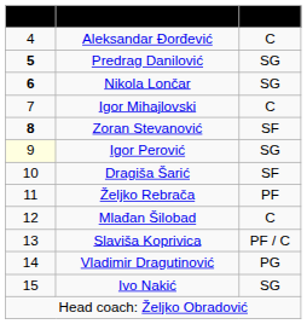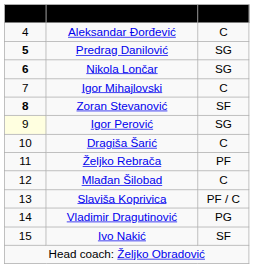 <table class="wikitable" style="text-align:center">
 <tr>
 <th width="50" style="background:#000000;"><span>No.</span></th>
 <th width="200" style="background:#000000;"><span>Name</span></th>
 <th width="50" style="background:#000000;"><span>Position</span></th>
 </tr>
 <tr>
 <td>4</td>
 <td><a href='#'>Aleksandar Đorđević</a></td>
 <td>C</td>
 </tr>
 <tr>
 <td><strong>5</strong></td>
 <td><a href='#'>Predrag Danilović</a></td>
 <td>SG</td>
 </tr>
 <tr>
 <td><strong>6</strong></td>
 <td><a href='#'>Nikola Lončar</a></td>
 <td>SG</td>
 </tr>
 <tr>
 <td>7</td>
 <td><a href='#'>Igor Mihajlovski</a></td>
 <td>C</td>
 </tr>
 <tr>
 <td><strong>8</strong></td>
 <td><a href='#'>Zoran Stevanović</a></td>
 <td>SF</td>
 </tr>
 <tr>
 <td style="background: lightyellow;">9</td>
 <td><a href='#'>Igor Perović</a></td>
 <td>SG</td>
 </tr>
 <tr>
 <td>10</td>
 <td><a href='#'>Dragiša Šarić</a></td>
-<td>SF</td>
+<td>C</td>
 </tr>
 <tr>
 <td>11</td>
 <td><a href='#'>Željko Rebrača</a></td>
 <td>PF</td>
 </tr>
 <tr>
 <td>12</td>
 <td><a href='#'>Mlađan Šilobad</a></td>
 <td>C</td>
 </tr>
 <tr>
 <td>13</td>
 <td><a href='#'>Slaviša Koprivica</a></td>
 <td>PF / C</td>
 </tr>
 <tr>
 <td>14</td>
 <td><a href='#'>Vladimir Dragutinović</a></td>
 <td>PG</td>
 </tr>
 <tr>
 <td>15</td>
 <td><a href='#'>Ivo Nakić</a></td>
-<td>SG</td>
+<td>SF</td>
 </tr>
 <tr>
 <td align=center colspan=6>Head coach: <a href='#'>Željko Obradović</a></td>
 </tr>
 </table>
